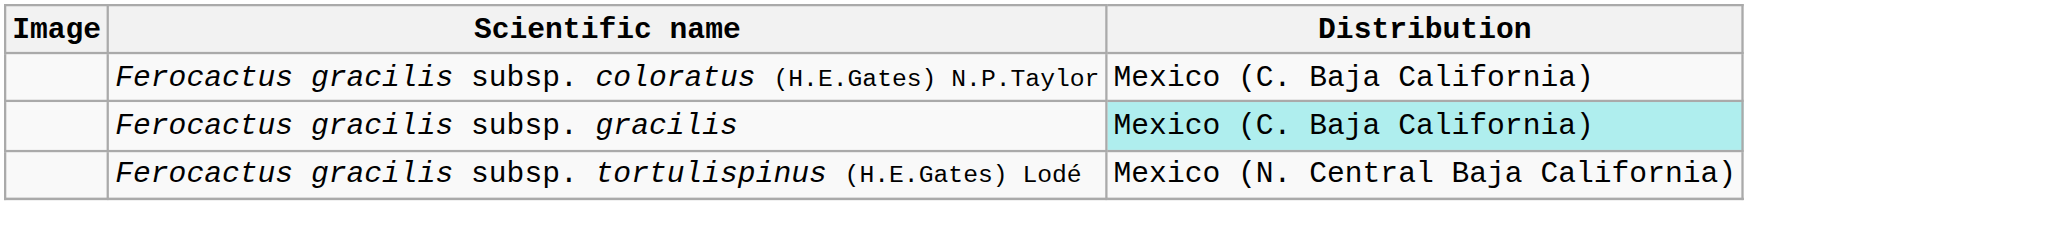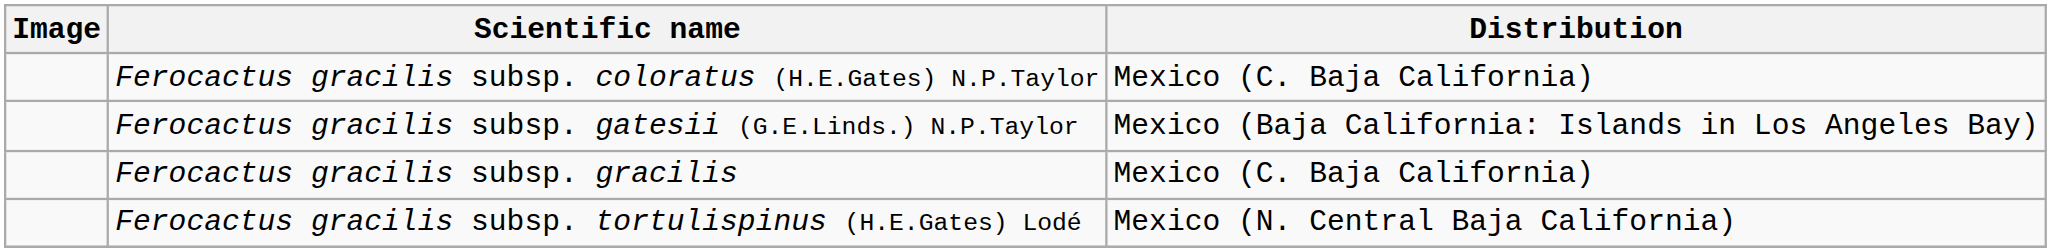 <table class="wikitable">
 <tr>
 <th>Image</th>
 <th>Scientific name</th>
 <th>Distribution</th>
 </tr>
 <tr>
 <td></td>
 <td><em>Ferocactus gracilis</em> subsp. <em>coloratus</em> <small>(H.E.Gates) N.P.Taylor</small></td>
 <td>Mexico (C. Baja California)</td>
 </tr>
 <tr>
 <td></td>
+<td><em>Ferocactus gracilis</em> subsp. <em>gatesii</em> <small>(G.E.Linds.) N.P.Taylor</small></td>
+<td>Mexico (Baja California: Islands in Los Angeles Bay)</td>
+</tr>
+<tr>
+<td></td>
 <td><em>Ferocactus gracilis</em> subsp. <em>gracilis</em></td>
-<td style="background: paleturquoise;">Mexico (C. Baja California)</td>
+<td>Mexico (C. Baja California)</td>
 </tr>
 <tr>
 <td></td>
 <td><em>Ferocactus gracilis</em> subsp. <em>tortulispinus</em> <small>(H.E.Gates) Lodé</small></td>
 <td>Mexico (N. Central Baja California)</td>
 </tr>
 <tr>
 </tr>
 </table>
